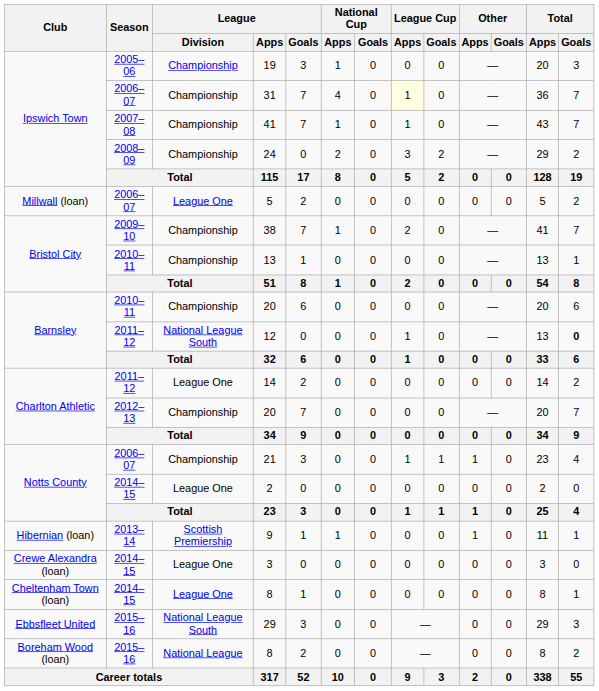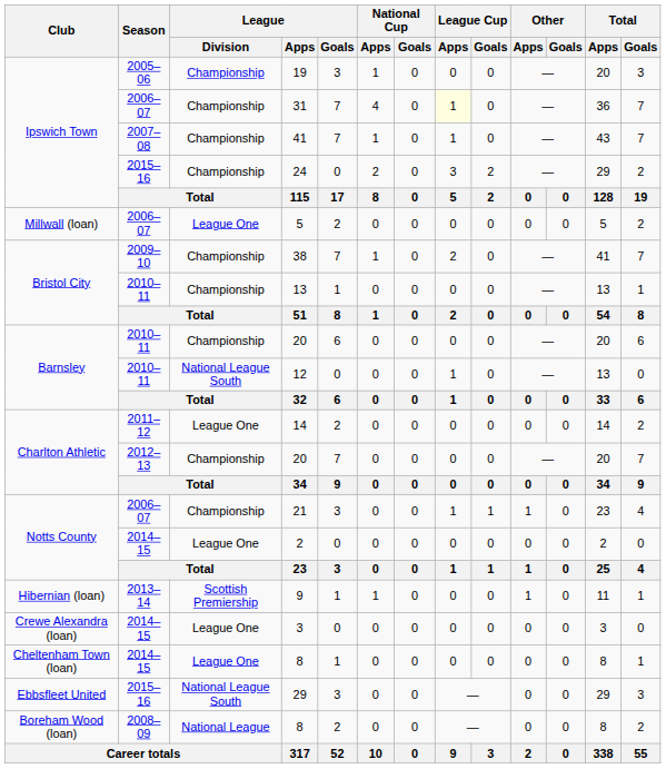 <table class="wikitable" style="text-align: center;">
 <tr>
 <th rowspan="2">Club</th>
 <th rowspan="2">Season</th>
 <th colspan="3">League</th>
 <th colspan="2">National Cup</th>
 <th colspan="2">League Cup</th>
 <th colspan="2">Other</th>
 <th colspan="2">Total</th>
 </tr>
 <tr>
 <th>Division</th>
 <th>Apps</th>
 <th>Goals</th>
 <th>Apps</th>
 <th>Goals</th>
 <th>Apps</th>
 <th>Goals</th>
 <th>Apps</th>
 <th>Goals</th>
 <th>Apps</th>
 <th>Goals</th>
 </tr>
 <tr>
 <td rowspan="5" valign="center"><a href='#'>Ipswich Town</a></td>
 <td><a href='#'>2005–06</a></td>
 <td><a href='#'>Championship</a></td>
 <td>19</td>
 <td>3</td>
 <td>1</td>
 <td>0</td>
 <td>0</td>
 <td>0</td>
 <td colspan="2">—</td>
 <td>20</td>
 <td>3</td>
 </tr>
 <tr>
 <td><a href='#'>2006–07</a></td>
 <td>Championship</td>
 <td>31</td>
 <td>7</td>
 <td>4</td>
 <td>0</td>
 <td style="background: lightyellow;">1</td>
 <td>0</td>
 <td colspan="2">—</td>
 <td>36</td>
 <td>7</td>
 </tr>
 <tr>
 <td><a href='#'>2007–08</a></td>
 <td>Championship</td>
 <td>41</td>
 <td>7</td>
 <td>1</td>
 <td>0</td>
 <td>1</td>
 <td>0</td>
 <td colspan="2">—</td>
 <td>43</td>
 <td>7</td>
 </tr>
 <tr>
-<td><a href='#'>2008–09</a></td>
+<td><a href='#'>2015–16</a></td>
 <td>Championship</td>
 <td>24</td>
 <td>0</td>
 <td>2</td>
 <td>0</td>
 <td>3</td>
 <td>2</td>
 <td colspan="2">—</td>
 <td>29</td>
 <td>2</td>
 </tr>
 <tr>
 <th colspan="2">Total</th>
 <th>115</th>
 <th>17</th>
 <th>8</th>
 <th>0</th>
 <th>5</th>
 <th>2</th>
 <th>0</th>
 <th>0</th>
 <th>128</th>
 <th>19</th>
 </tr>
 <tr>
 <td rowspan="1" valign="center"><a href='#'>Millwall</a> (loan)</td>
 <td><a href='#'>2006–07</a></td>
 <td><a href='#'>League One</a></td>
 <td>5</td>
 <td>2</td>
 <td>0</td>
 <td>0</td>
 <td>0</td>
 <td>0</td>
 <td>0</td>
 <td>0</td>
 <td>5</td>
 <td>2</td>
 </tr>
 <tr>
 <td rowspan="3" valign="center"><a href='#'>Bristol City</a></td>
 <td><a href='#'>2009–10</a></td>
 <td>Championship</td>
 <td>38</td>
 <td>7</td>
 <td>1</td>
 <td>0</td>
 <td>2</td>
 <td>0</td>
 <td colspan="2">—</td>
 <td>41</td>
 <td>7</td>
 </tr>
 <tr>
 <td><a href='#'>2010–11</a></td>
 <td>Championship</td>
 <td>13</td>
 <td>1</td>
 <td>0</td>
 <td>0</td>
 <td>0</td>
 <td>0</td>
 <td colspan="2">—</td>
 <td>13</td>
 <td>1</td>
 </tr>
 <tr>
 <th colspan="2">Total</th>
 <th>51</th>
 <th>8</th>
 <th>1</th>
 <th>0</th>
 <th>2</th>
 <th>0</th>
 <th>0</th>
 <th>0</th>
 <th>54</th>
 <th>8</th>
 </tr>
 <tr>
 <td rowspan="3" valign="center"><a href='#'>Barnsley</a></td>
 <td><a href='#'>2010–11</a></td>
 <td>Championship</td>
 <td>20</td>
 <td>6</td>
 <td>0</td>
 <td>0</td>
 <td>0</td>
 <td>0</td>
 <td colspan="2">—</td>
 <td>20</td>
 <td>6</td>
 </tr>
 <tr>
-<td><a href='#'>2011–12</a></td>
+<td><a href='#'>2010–11</a></td>
 <td><a href='#'>National League South</a></td>
 <td>12</td>
 <td>0</td>
 <td>0</td>
 <td>0</td>
 <td>1</td>
 <td>0</td>
 <td colspan="2">—</td>
 <td>13</td>
-<td><strong>0</strong></td>
+<td>0</td>
 </tr>
 <tr>
 <th colspan="2">Total</th>
 <th>32</th>
 <th>6</th>
 <th>0</th>
 <th>0</th>
 <th>1</th>
 <th>0</th>
 <th>0</th>
 <th>0</th>
 <th>33</th>
 <th>6</th>
 </tr>
 <tr>
 <td rowspan="3" valign="center"><a href='#'>Charlton Athletic</a></td>
 <td><a href='#'>2011–12</a></td>
 <td>League One</td>
 <td>14</td>
 <td>2</td>
 <td>0</td>
 <td>0</td>
 <td>0</td>
 <td>0</td>
 <td>0</td>
 <td>0</td>
 <td>14</td>
 <td>2</td>
 </tr>
 <tr>
 <td><a href='#'>2012–13</a></td>
 <td>Championship</td>
 <td>20</td>
 <td>7</td>
 <td>0</td>
 <td>0</td>
 <td>0</td>
 <td>0</td>
 <td colspan="2">—</td>
 <td>20</td>
 <td>7</td>
 </tr>
 <tr>
 <th colspan="2">Total</th>
 <th>34</th>
 <th>9</th>
 <th>0</th>
 <th>0</th>
 <th>0</th>
 <th>0</th>
 <th>0</th>
 <th>0</th>
 <th>34</th>
 <th>9</th>
 </tr>
 <tr>
 <td rowspan="3" valign="center"><a href='#'>Notts County</a></td>
 <td><a href='#'>2006–07</a></td>
 <td>Championship</td>
 <td>21</td>
 <td>3</td>
 <td>0</td>
 <td>0</td>
 <td>1</td>
 <td>1</td>
 <td>1</td>
 <td>0</td>
 <td>23</td>
 <td>4</td>
 </tr>
 <tr>
 <td><a href='#'>2014–15</a></td>
 <td>League One</td>
 <td>2</td>
 <td>0</td>
 <td>0</td>
 <td>0</td>
 <td>0</td>
 <td>0</td>
 <td>0</td>
 <td>0</td>
 <td>2</td>
 <td>0</td>
 </tr>
 <tr>
 <th colspan="2">Total</th>
 <th>23</th>
 <th>3</th>
 <th>0</th>
 <th>0</th>
 <th>1</th>
 <th>1</th>
 <th>1</th>
 <th>0</th>
 <th>25</th>
 <th>4</th>
 </tr>
 <tr>
 <td><a href='#'>Hibernian</a> (loan)</td>
 <td><a href='#'>2013–14</a></td>
 <td><a href='#'>Scottish Premiership</a></td>
 <td>9</td>
 <td>1</td>
 <td>1</td>
 <td>0</td>
 <td>0</td>
 <td>0</td>
 <td>1</td>
 <td>0</td>
 <td>11</td>
 <td>1</td>
 </tr>
 <tr>
 <td><a href='#'>Crewe Alexandra</a> (loan)</td>
 <td><a href='#'>2014–15</a></td>
 <td>League One</td>
 <td>3</td>
 <td>0</td>
 <td>0</td>
 <td>0</td>
 <td>0</td>
 <td>0</td>
 <td>0</td>
 <td>0</td>
 <td>3</td>
 <td>0</td>
 </tr>
 <tr>
 <td><a href='#'>Cheltenham Town</a> (loan)</td>
 <td><a href='#'>2014–15</a></td>
 <td><a href='#'>League One</a></td>
 <td>8</td>
 <td>1</td>
 <td>0</td>
 <td>0</td>
 <td>0</td>
 <td>0</td>
 <td>0</td>
 <td>0</td>
 <td>8</td>
 <td>1</td>
 </tr>
 <tr>
 <td><a href='#'>Ebbsfleet United</a></td>
 <td><a href='#'>2015–16</a></td>
 <td><a href='#'>National League South</a></td>
 <td>29</td>
 <td>3</td>
 <td>0</td>
 <td>0</td>
 <td colspan="2">—</td>
 <td>0</td>
 <td>0</td>
 <td>29</td>
 <td>3</td>
 </tr>
 <tr>
 <td><a href='#'>Boreham Wood</a> (loan)</td>
-<td><a href='#'>2015–16</a></td>
+<td><a href='#'>2008–09</a></td>
 <td><a href='#'>National League</a></td>
 <td>8</td>
 <td>2</td>
 <td>0</td>
 <td>0</td>
 <td colspan="2">—</td>
 <td>0</td>
 <td>0</td>
 <td>8</td>
 <td>2</td>
 </tr>
 <tr>
 <th colspan="3">Career totals</th>
 <th>317</th>
 <th>52</th>
 <th>10</th>
 <th>0</th>
 <th>9</th>
 <th>3</th>
 <th>2</th>
 <th>0</th>
 <th>338</th>
 <th>55</th>
 </tr>
 </table>
